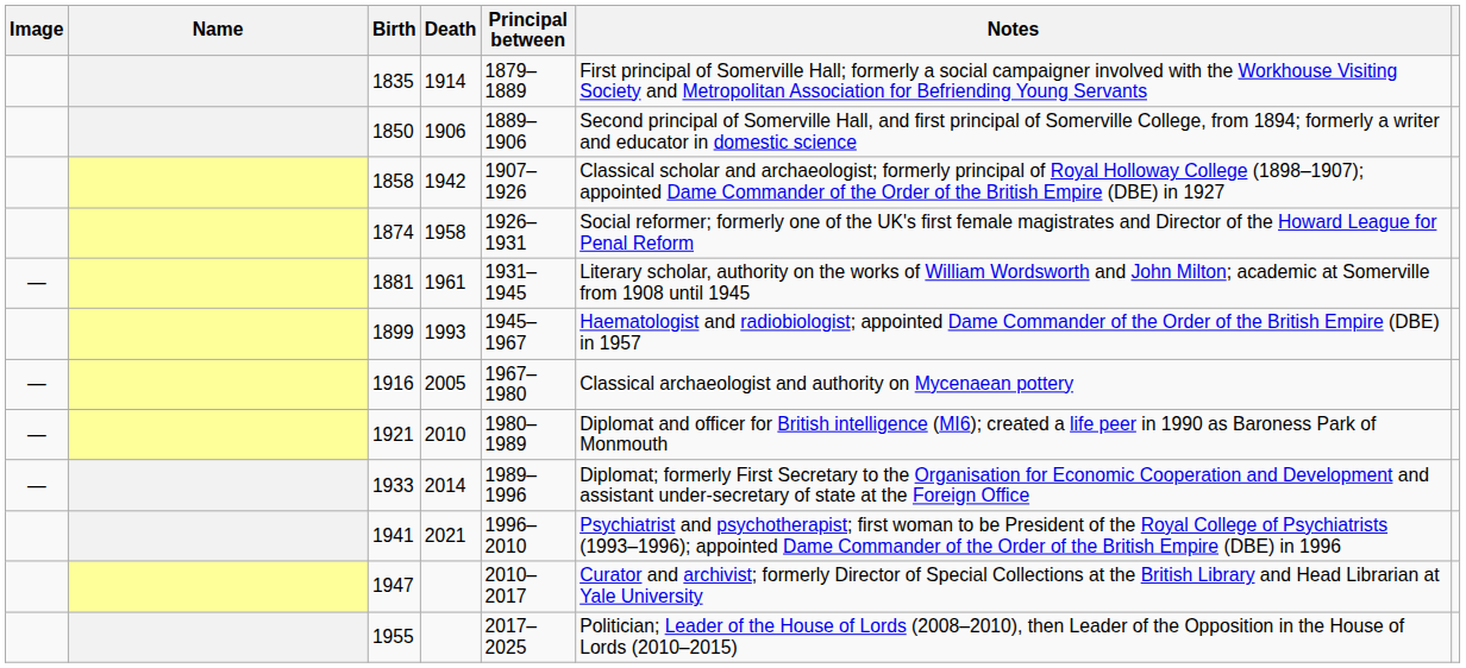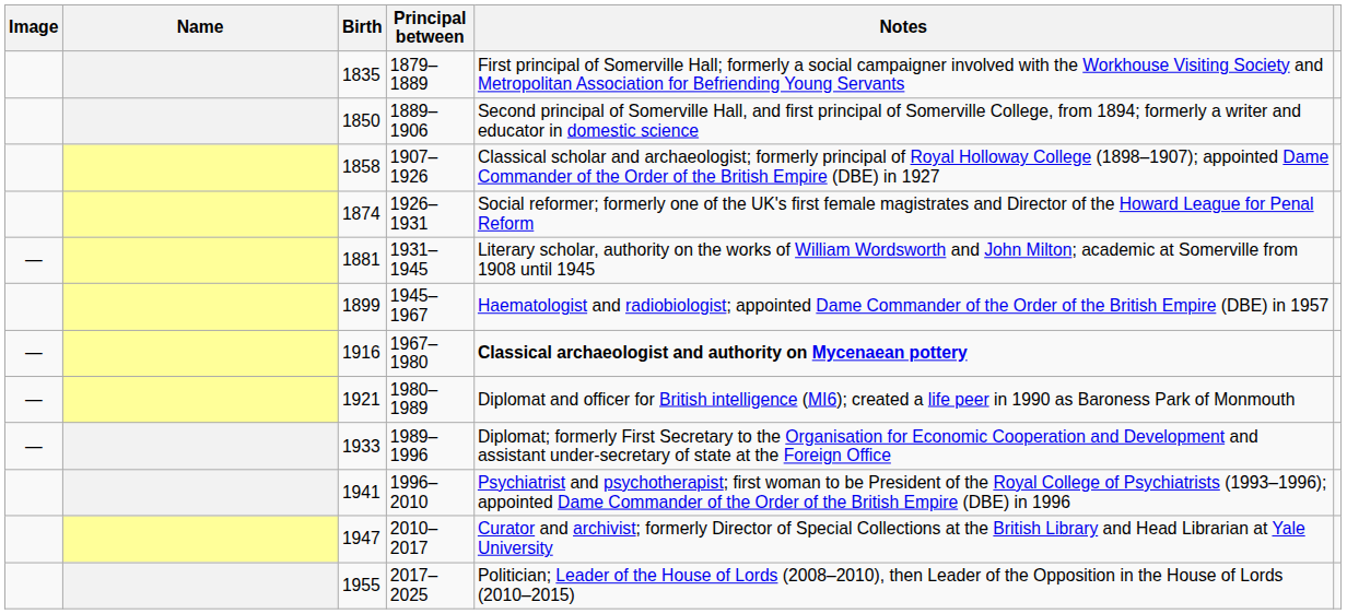 <table class="wikitable sortable plainrowheaders">
 <tr>
 <th scope=col>Image</th>
 <th scope=col width="250pt">Name</th>
 <th scope=col>Birth</th>
-<th scope=col>Death</th>
 <th scope=col>Principal<br>between</th>
 <th scope=col class=unsortable>Notes</th>
 <th scope=col class=unsortable></th>
 </tr>
 <tr>
 <td></td>
 <th scope=row></th>
 <td>1835</td>
-<td>1914</td>
 <td>1879–1889</td>
 <td>First principal of Somerville Hall; formerly a social campaigner involved with the <a href='#'>Workhouse Visiting Society</a> and <a href='#'>Metropolitan Association for Befriending Young Servants</a></td>
 <td align=center></td>
 </tr>
 <tr>
 <td></td>
 <th scope=row></th>
 <td>1850</td>
-<td>1906</td>
 <td>1889–1906</td>
 <td>Second principal of Somerville Hall, and first principal of Somerville College, from 1894; formerly a writer and educator in <a href='#'>domestic science</a></td>
 <td align=center></td>
 </tr>
 <tr>
 <td></td>
 <th scope=row  style="background-color:#FFFF99"> </th>
 <td>1858</td>
-<td>1942</td>
 <td>1907–1926</td>
 <td>Classical scholar and archaeologist; formerly principal of <a href='#'>Royal Holloway College</a> (1898–1907); appointed <a href='#'>Dame Commander of the Order of the British Empire</a> (DBE) in 1927</td>
 <td align=center></td>
 </tr>
 <tr>
 <td></td>
 <th scope=row  style="background-color:#FFFF99"> </th>
 <td>1874</td>
-<td>1958</td>
 <td>1926–1931</td>
 <td>Social reformer; formerly one of the UK's first female magistrates and Director of the <a href='#'>Howard League for Penal Reform</a></td>
 <td align=center></td>
 </tr>
 <tr>
 <td align="center">—</td>
 <th scope=row  style="background-color:#FFFF99"> </th>
 <td>1881</td>
-<td>1961</td>
 <td>1931–1945</td>
 <td>Literary scholar, authority on the works of <a href='#'>William Wordsworth</a> and <a href='#'>John Milton</a>; academic at Somerville from 1908 until 1945</td>
 <td align=center></td>
 </tr>
 <tr>
 <td></td>
 <th scope=row style="background-color:#FFFF99"> </th>
 <td>1899</td>
-<td>1993</td>
 <td>1945–1967</td>
 <td><a href='#'>Haematologist</a> and <a href='#'>radiobiologist</a>; appointed <a href='#'>Dame Commander of the Order of the British Empire</a> (DBE) in 1957</td>
 <td align=center></td>
 </tr>
 <tr>
 <td align="center">—</td>
 <th scope=row style="background-color:#FFFF99"> </th>
 <td>1916</td>
-<td>2005</td>
 <td>1967–1980</td>
-<td>Classical archaeologist and authority on <a href='#'>Mycenaean pottery</a></td>
+<td><strong>Classical archaeologist and authority on <a href='#'>Mycenaean pottery</a></strong></td>
 <td align=center></td>
 </tr>
 <tr>
 <td align="center">—</td>
 <th scope=row style="background-color:#FFFF99"> </th>
 <td>1921</td>
-<td>2010</td>
 <td>1980–1989</td>
 <td>Diplomat and officer for <a href='#'>British intelligence</a> (<a href='#'>MI6</a>); created a <a href='#'>life peer</a> in 1990 as Baroness Park of Monmouth</td>
 <td align=center></td>
 </tr>
 <tr>
 <td align="center">—</td>
 <th scope=row></th>
 <td>1933</td>
-<td>2014</td>
 <td>1989–1996</td>
 <td>Diplomat; formerly First Secretary to the <a href='#'>Organisation for Economic Cooperation and Development</a> and assistant under-secretary of state at the <a href='#'>Foreign Office</a></td>
 <td align=center></td>
 </tr>
 <tr>
 <td></td>
 <th scope=row></th>
 <td>1941</td>
-<td>2021</td>
 <td>1996–2010</td>
 <td><a href='#'>Psychiatrist</a> and <a href='#'>psychotherapist</a>; first woman to be President of the <a href='#'>Royal College of Psychiatrists</a> (1993–1996); appointed <a href='#'>Dame Commander of the Order of the British Empire</a> (DBE) in 1996</td>
 <td align=center></td>
 </tr>
 <tr>
 <td></td>
 <th scope=row style="background-color:#FFFF99"> </th>
 <td>1947</td>
-<td></td>
 <td>2010–2017</td>
 <td><a href='#'>Curator</a> and <a href='#'>archivist</a>; formerly Director of Special Collections at the <a href='#'>British Library</a> and Head Librarian at <a href='#'>Yale University</a></td>
 <td align=center></td>
 </tr>
 <tr>
 <td></td>
 <th scope=row></th>
 <td>1955</td>
-<td></td>
 <td>2017–2025</td>
 <td>Politician; <a href='#'>Leader of the House of Lords</a> (2008–2010), then Leader of the Opposition in the House of Lords (2010–2015)</td>
 <td align=center></td>
 </tr>
 </table>
